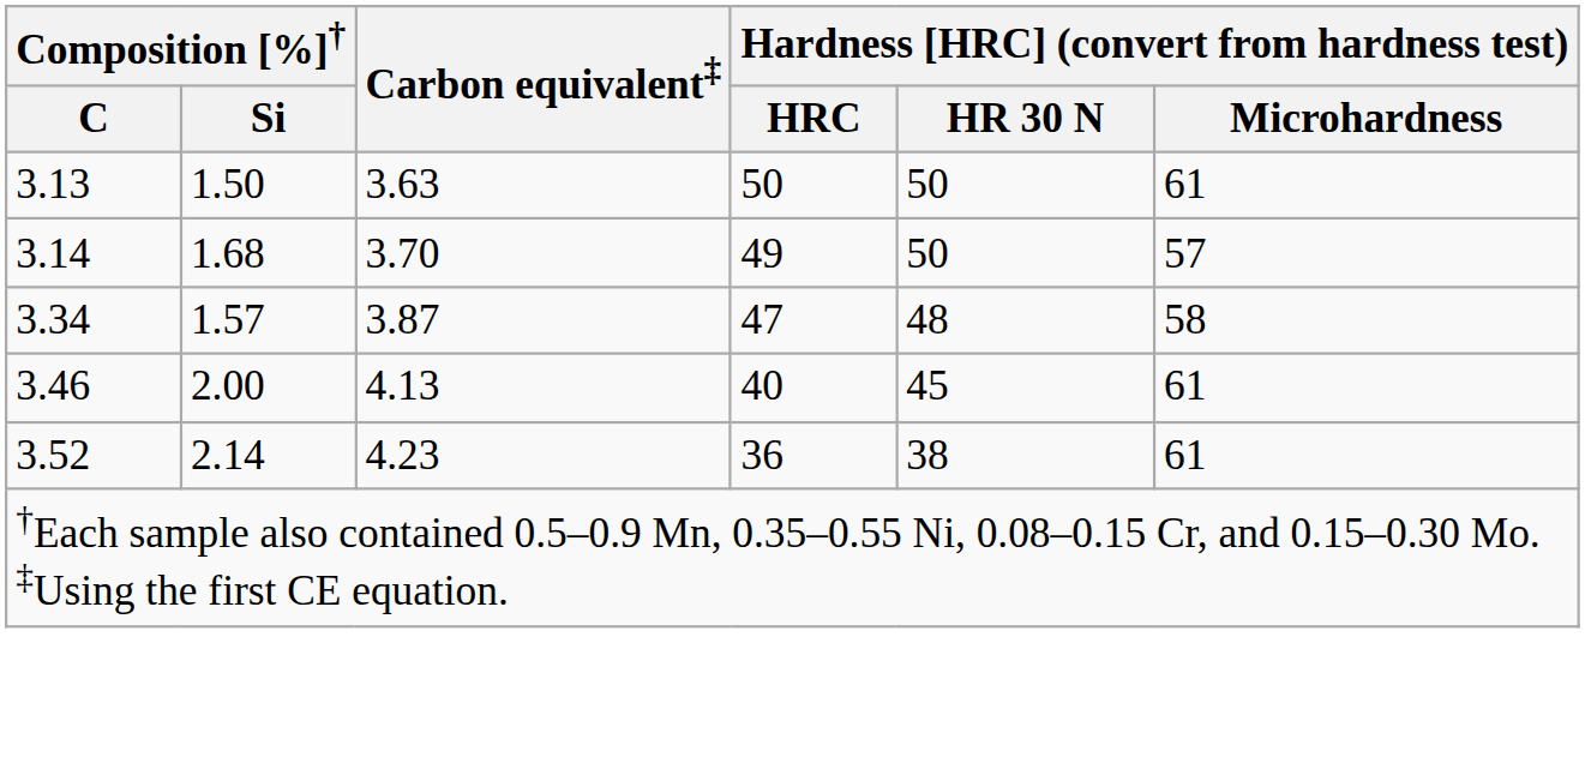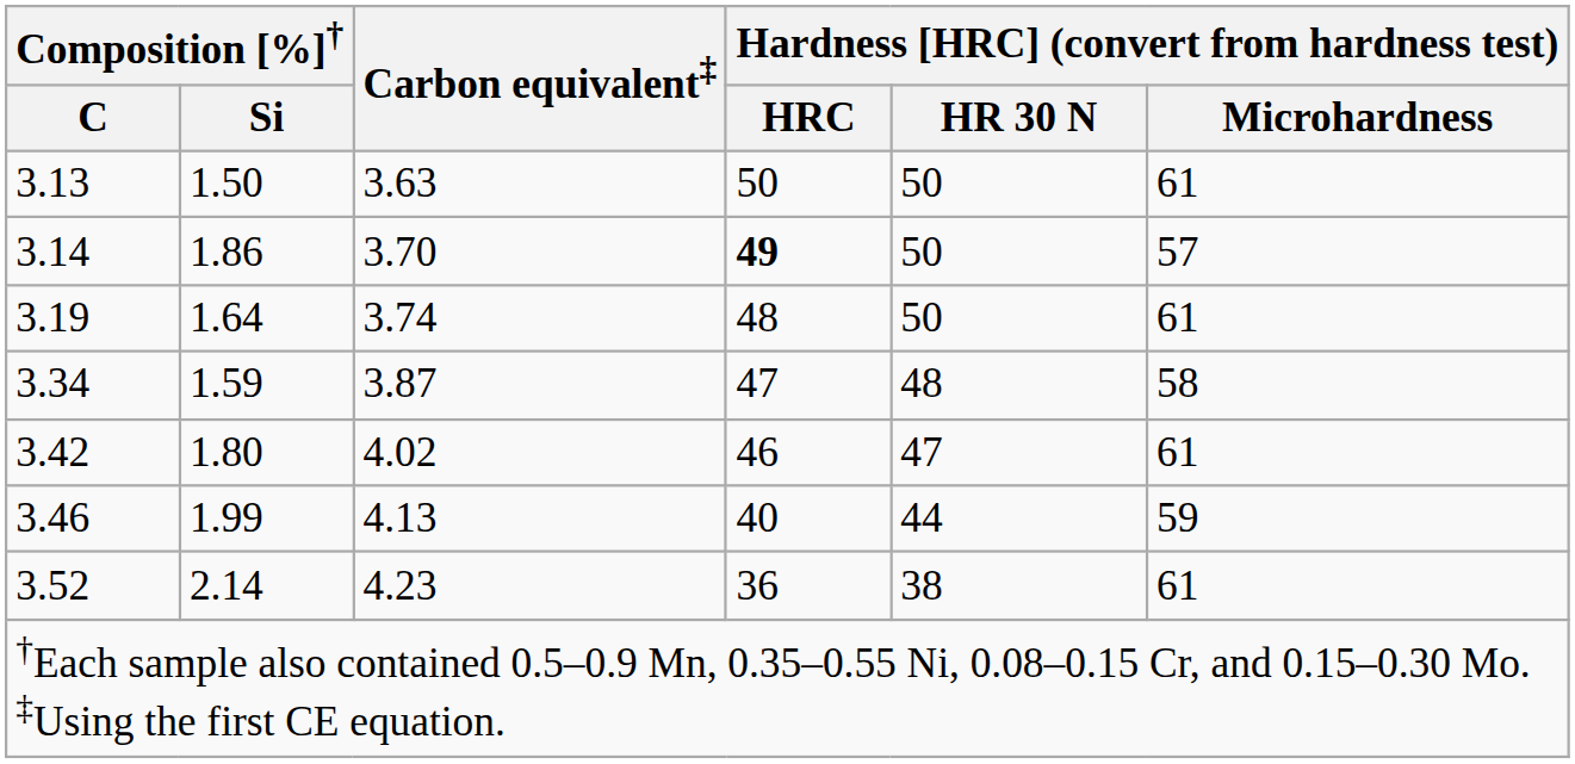 <table class="wikitable">
 <tr>
 <th colspan=2>Composition [%]<sup>†</sup></th>
 <th rowspan=2>Carbon equivalent<sup>‡</sup></th>
 <th colspan=3>Hardness [HRC] (convert from hardness test)</th>
 </tr>
 <tr>
 <th>C</th>
 <th>Si</th>
 <th>HRC</th>
 <th>HR 30 N</th>
 <th>Microhardness</th>
 </tr>
 <tr>
 <td>3.13</td>
 <td>1.50</td>
 <td>3.63</td>
 <td>50</td>
 <td>50</td>
 <td>61</td>
 </tr>
 <tr>
 <td>3.14</td>
-<td>1.68</td>
+<td>1.86</td>
 <td>3.70</td>
-<td>49</td>
+<td><strong>49</strong></td>
 <td>50</td>
 <td>57</td>
 </tr>
 <tr>
+<td>3.19</td>
+<td>1.64</td>
+<td>3.74</td>
+<td>48</td>
+<td>50</td>
+<td>61</td>
+</tr>
+<tr>
 <td>3.34</td>
-<td>1.57</td>
+<td>1.59</td>
 <td>3.87</td>
 <td>47</td>
 <td>48</td>
 <td>58</td>
 </tr>
 <tr>
+<td>3.42</td>
+<td>1.80</td>
+<td>4.02</td>
+<td>46</td>
+<td>47</td>
+<td>61</td>
+</tr>
+<tr>
 <td>3.46</td>
-<td>2.00</td>
+<td>1.99</td>
 <td>4.13</td>
 <td>40</td>
-<td>45</td>
-<td>61</td>
+<td>44</td>
+<td>59</td>
 </tr>
 <tr>
 <td>3.52</td>
 <td>2.14</td>
 <td>4.23</td>
 <td>36</td>
 <td>38</td>
 <td>61</td>
 </tr>
 <tr>
 <td colspan=6><sup>†</sup>Each sample also contained 0.5–0.9 Mn, 0.35–0.55 Ni, 0.08–0.15 Cr, and 0.15–0.30 Mo.<br><sup>‡</sup>Using the first CE equation.</td>
 </tr>
 </table>
